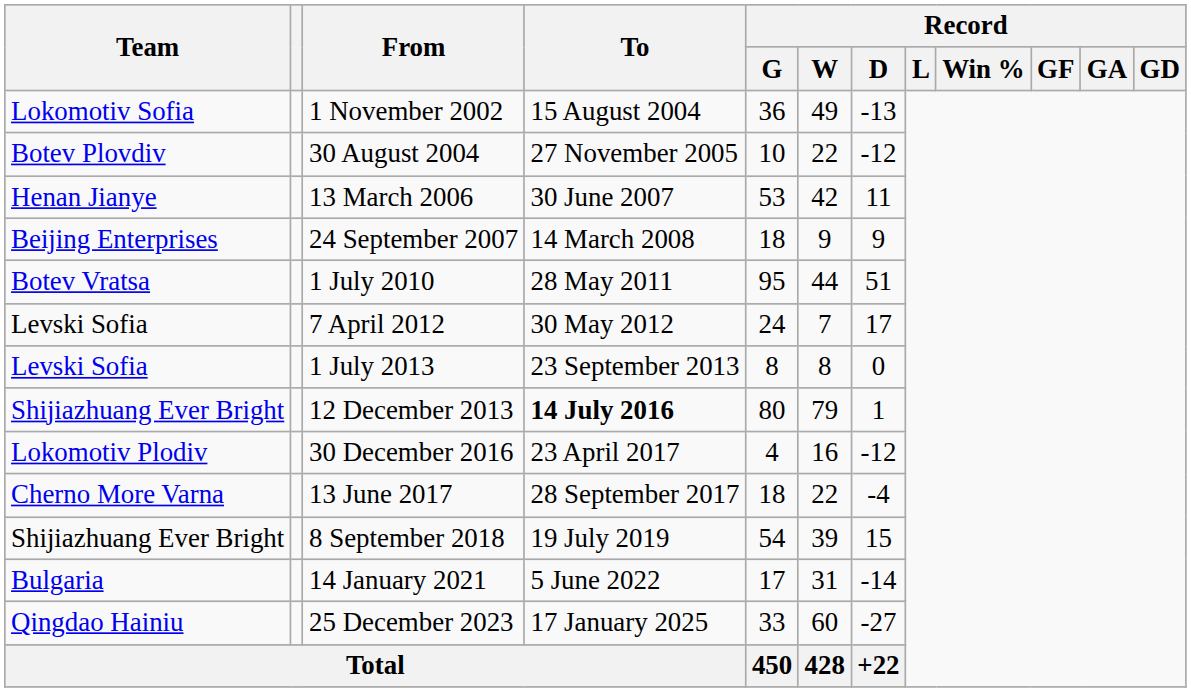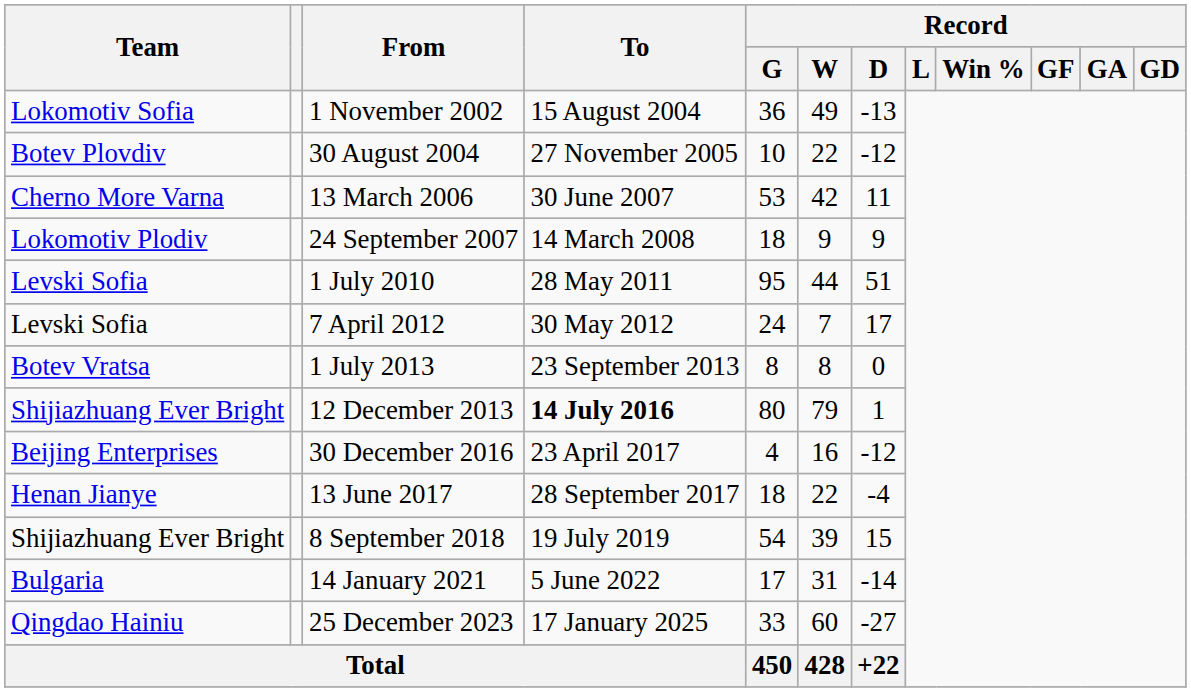 <table class="wikitable" style="text-align: center">
 <tr>
 <th rowspan=2>Team</th>
 <th rowspan="2"></th>
 <th rowspan=2>From</th>
 <th rowspan=2>To</th>
 <th colspan=8>Record</th>
 </tr>
 <tr>
 <th>G</th>
 <th>W</th>
 <th>D</th>
 <th>L</th>
 <th>Win %</th>
 <th>GF</th>
 <th>GA</th>
 <th>GD</th>
 </tr>
 <tr>
 <td rowspan="1" align="left"><a href='#'>Lokomotiv Sofia</a></td>
 <td align=center></td>
 <td rowspan="1" align="left">1 November 2002</td>
 <td rowspan="1" align="left">15 August 2004<br></td>
 <td align="center">36</td>
 <td align="center">49</td>
 <td align="center">-13</td>
 </tr>
 <tr>
 <td rowspan="1" align="left"><a href='#'>Botev Plovdiv</a></td>
 <td align=center></td>
 <td rowspan="1" align="left">30 August 2004</td>
 <td rowspan="1" align="left">27 November 2005<br></td>
 <td align="center">10</td>
 <td align="center">22</td>
 <td align="center">-12</td>
 </tr>
 <tr>
-<td rowspan="1" align="left"><a href='#'>Henan Jianye</a></td>
+<td rowspan="1" align="left"><a href='#'>Cherno More Varna</a></td>
 <td align=center></td>
 <td rowspan="1" align="left">13 March 2006</td>
 <td rowspan="1" align="left">30 June 2007<br></td>
 <td align="center">53</td>
 <td align="center">42</td>
 <td align="center">11</td>
 </tr>
 <tr>
-<td rowspan="1" align="left"><a href='#'>Beijing Enterprises</a></td>
+<td rowspan="1" align="left"><a href='#'>Lokomotiv Plodiv</a></td>
 <td align=center></td>
 <td rowspan="1" align="left">24 September 2007</td>
 <td rowspan="1" align="left">14 March 2008<br></td>
 <td align="center">18</td>
 <td align="center">9</td>
 <td align="center">9</td>
 </tr>
 <tr>
-<td rowspan="1" align="left"><a href='#'>Botev Vratsa</a></td>
+<td rowspan="1" align="left"><a href='#'>Levski Sofia</a></td>
 <td align=center></td>
 <td rowspan="1" align="left">1 July 2010</td>
 <td rowspan="1" align="left">28 May 2011<br></td>
 <td align="center">95</td>
 <td align="center">44</td>
 <td align="center">51</td>
 </tr>
 <tr>
 <td rowspan="1" align="left">Levski Sofia</td>
 <td align=center></td>
 <td rowspan="1" align="left">7 April 2012</td>
 <td rowspan="1" align="left">30 May 2012<br></td>
 <td align="center">24</td>
 <td align="center">7</td>
 <td align="center">17</td>
 </tr>
 <tr>
-<td rowspan="1" align="left"><a href='#'>Levski Sofia</a></td>
+<td rowspan="1" align="left"><a href='#'>Botev Vratsa</a></td>
 <td align=center></td>
 <td rowspan="1" align="left">1 July 2013</td>
 <td rowspan="1" align="left">23 September 2013<br></td>
 <td align="center">8</td>
 <td align="center">8</td>
 <td align="center">0</td>
 </tr>
 <tr>
 <td rowspan="1" align="left"><a href='#'>Shijiazhuang Ever Bright</a></td>
 <td align=center></td>
 <td rowspan="1" align="left">12 December 2013</td>
 <td rowspan="1" align="left"><strong>14 July 2016<br></strong></td>
 <td align="center">80</td>
 <td align="center">79</td>
 <td align="center">1</td>
 </tr>
 <tr>
-<td rowspan="1" align="left"><a href='#'>Lokomotiv Plodiv</a></td>
+<td rowspan="1" align="left"><a href='#'>Beijing Enterprises</a></td>
 <td align=center></td>
 <td rowspan="1" align="left">30 December 2016</td>
 <td rowspan="1" align="left">23 April 2017<br></td>
 <td align="center">4</td>
 <td align="center">16</td>
 <td align="center">-12</td>
 </tr>
 <tr>
-<td rowspan="1" align="left"><a href='#'>Cherno More Varna</a></td>
+<td rowspan="1" align="left"><a href='#'>Henan Jianye</a></td>
 <td align=center></td>
 <td rowspan="1" align="left">13 June 2017</td>
 <td rowspan="1" align="left">28 September 2017<br></td>
 <td align="center">18</td>
 <td align="center">22</td>
 <td align="center">-4</td>
 </tr>
 <tr>
 <td rowspan="1" align="left">Shijiazhuang Ever Bright</td>
 <td align=center></td>
 <td rowspan="1" align="left">8 September 2018</td>
 <td rowspan="1" align="left">19 July 2019<br></td>
 <td align="center">54</td>
 <td align="center">39</td>
 <td align="center">15</td>
 </tr>
 <tr>
 <td align=left><a href='#'>Bulgaria</a></td>
 <td align=center></td>
 <td align=left>14 January 2021</td>
 <td align=left>5 June 2022<br></td>
 <td align="center">17</td>
 <td align="center">31</td>
 <td align="center">-14</td>
 </tr>
 <tr>
 <td align=left><a href='#'>Qingdao Hainiu</a></td>
 <td align=center></td>
 <td align=left>25 December 2023</td>
 <td align=left>17 January 2025<br></td>
 <td align="center">33</td>
 <td align="center">60</td>
 <td align="center">-27</td>
 </tr>
 <tr>
 <th colspan="4">Total<br></th>
 <th align="center">450</th>
 <th align="center">428</th>
 <th align="center">+22</th>
 </tr>
 </table>
